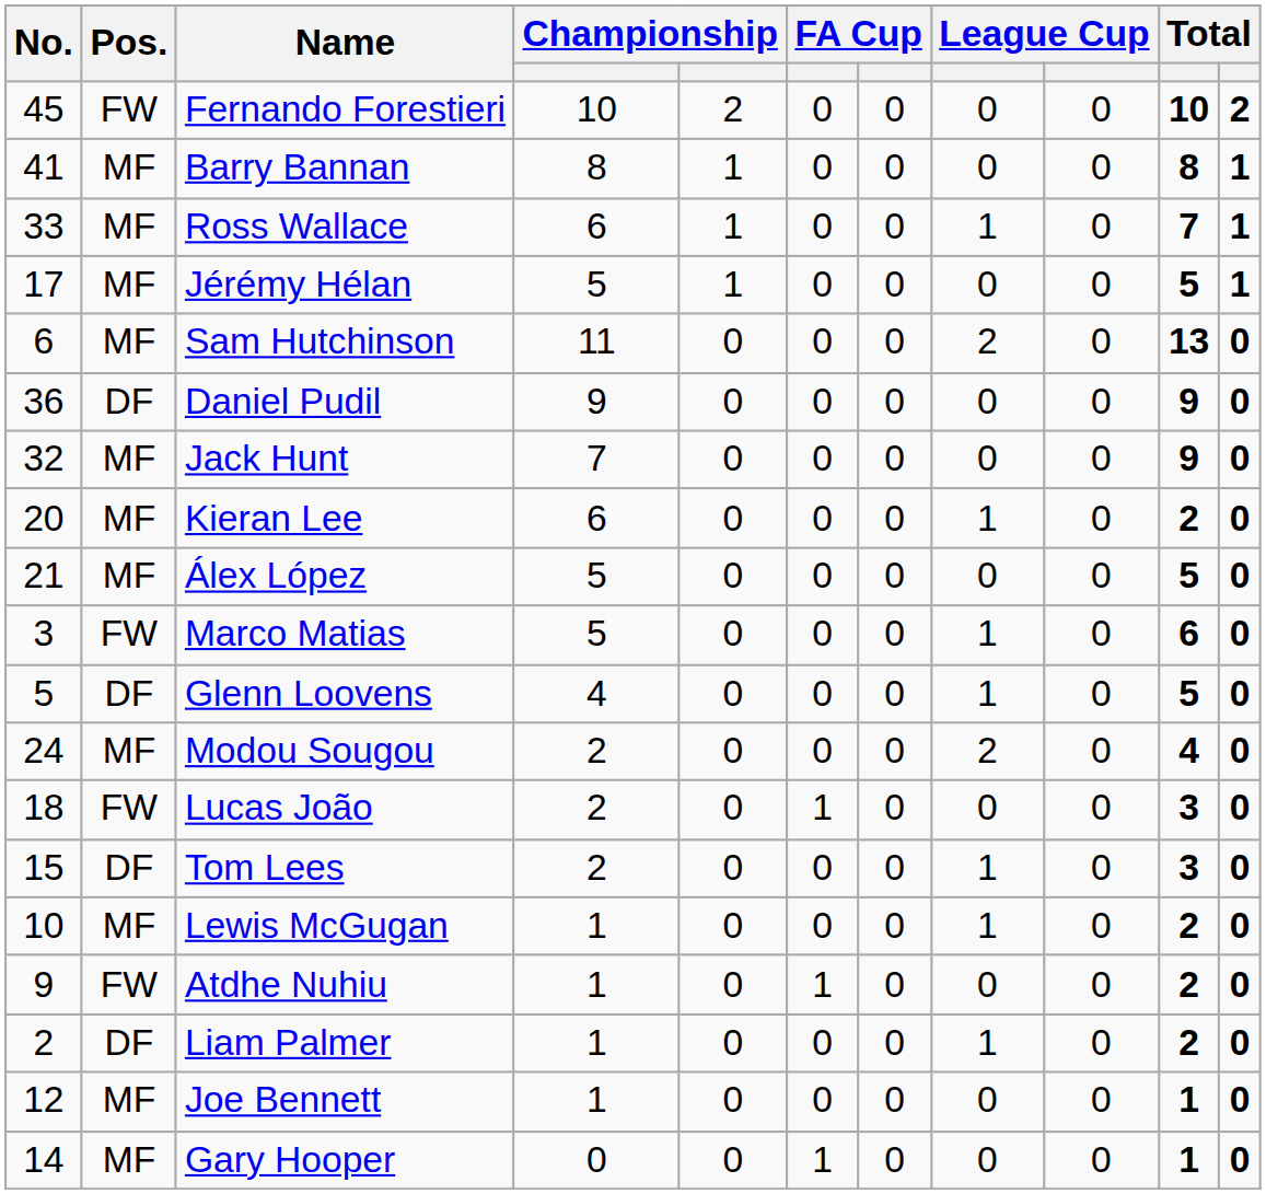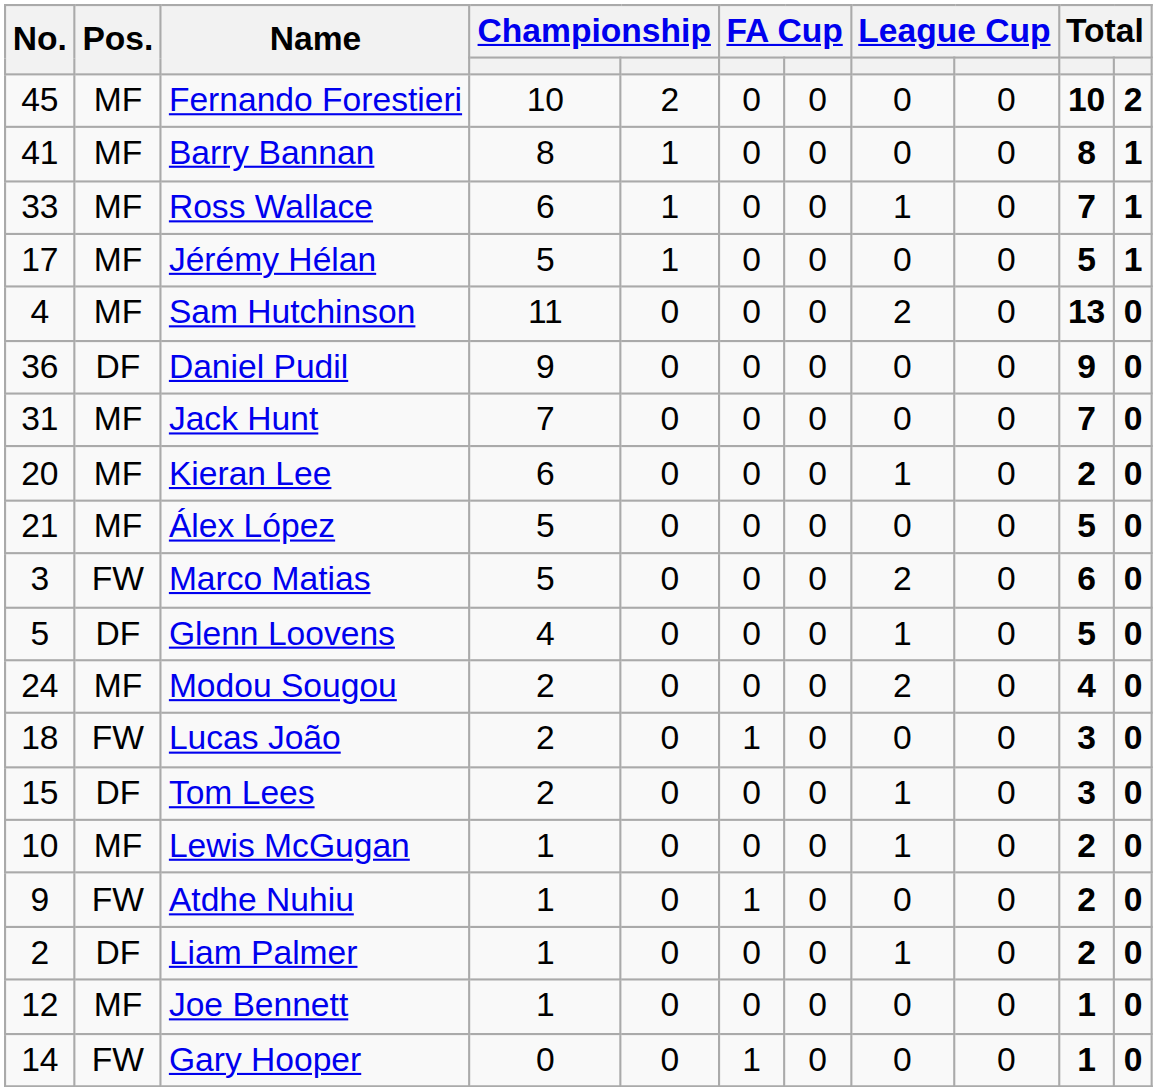 <table class="wikitable sortable" style="text-align: center;">
 <tr>
 <th rowspan="2">No.</th>
 <th rowspan="2">Pos.</th>
 <th rowspan="2">Name</th>
 <th colspan="2"><a href='#'>Championship</a></th>
 <th colspan="2"><a href='#'>FA Cup</a></th>
 <th colspan="2"><a href='#'>League Cup</a></th>
 <th colspan="2">Total</th>
 </tr>
 <tr>
 <th></th>
 <th></th>
 <th></th>
 <th></th>
 <th></th>
 <th></th>
 <th></th>
 <th></th>
 </tr>
 <tr>
 <td>45</td>
-<td>FW</td>
+<td>MF</td>
 <td align=left><a href='#'>Fernando Forestieri</a></td>
 <td>10</td>
 <td>2</td>
 <td>0</td>
 <td>0</td>
 <td>0</td>
 <td>0</td>
 <td><strong>10</strong></td>
 <td><strong>2</strong></td>
 </tr>
 <tr>
 <td>41</td>
 <td>MF</td>
 <td align=left><a href='#'>Barry Bannan</a></td>
 <td>8</td>
 <td>1</td>
 <td>0</td>
 <td>0</td>
 <td>0</td>
 <td>0</td>
 <td><strong>8</strong></td>
 <td><strong>1</strong></td>
 </tr>
 <tr>
 <td>33</td>
 <td>MF</td>
 <td align=left><a href='#'>Ross Wallace</a></td>
 <td>6</td>
 <td>1</td>
 <td>0</td>
 <td>0</td>
 <td>1</td>
 <td>0</td>
 <td><strong>7</strong></td>
 <td><strong>1</strong></td>
 </tr>
 <tr>
 <td>17</td>
 <td>MF</td>
 <td align=left><a href='#'>Jérémy Hélan</a></td>
 <td>5</td>
 <td>1</td>
 <td>0</td>
 <td>0</td>
 <td>0</td>
 <td>0</td>
 <td><strong>5</strong></td>
 <td><strong>1</strong></td>
 </tr>
 <tr>
-<td>6</td>
+<td>4</td>
 <td>MF</td>
 <td align=left><a href='#'>Sam Hutchinson</a></td>
 <td>11</td>
 <td>0</td>
 <td>0</td>
 <td>0</td>
 <td>2</td>
 <td>0</td>
 <td><strong>13</strong></td>
 <td><strong>0</strong></td>
 </tr>
 <tr>
 <td>36</td>
 <td>DF</td>
 <td align=left><a href='#'>Daniel Pudil</a></td>
 <td>9</td>
 <td>0</td>
 <td>0</td>
 <td>0</td>
 <td>0</td>
 <td>0</td>
 <td><strong>9</strong></td>
 <td><strong>0</strong></td>
 </tr>
 <tr>
-<td>32</td>
+<td>31</td>
 <td>MF</td>
 <td align=left><a href='#'>Jack Hunt</a></td>
 <td>7</td>
 <td>0</td>
 <td>0</td>
 <td>0</td>
 <td>0</td>
 <td>0</td>
-<td><strong>9</strong></td>
+<td><strong>7</strong></td>
 <td><strong>0</strong></td>
 </tr>
 <tr>
 <td>20</td>
 <td>MF</td>
 <td align=left><a href='#'>Kieran Lee</a></td>
 <td>6</td>
 <td>0</td>
 <td>0</td>
 <td>0</td>
 <td>1</td>
 <td>0</td>
 <td><strong>2</strong></td>
 <td><strong>0</strong></td>
 </tr>
 <tr>
 <td>21</td>
 <td>MF</td>
 <td align=left><a href='#'>Álex López</a></td>
 <td>5</td>
 <td>0</td>
 <td>0</td>
 <td>0</td>
 <td>0</td>
 <td>0</td>
 <td><strong>5</strong></td>
 <td><strong>0</strong></td>
 </tr>
 <tr>
 <td>3</td>
 <td>FW</td>
 <td align=left><a href='#'>Marco Matias</a></td>
 <td>5</td>
 <td>0</td>
 <td>0</td>
 <td>0</td>
-<td>1</td>
+<td>2</td>
 <td>0</td>
 <td><strong>6</strong></td>
 <td><strong>0</strong></td>
 </tr>
 <tr>
 <td>5</td>
 <td>DF</td>
 <td align=left><a href='#'>Glenn Loovens</a></td>
 <td>4</td>
 <td>0</td>
 <td>0</td>
 <td>0</td>
 <td>1</td>
 <td>0</td>
 <td><strong>5</strong></td>
 <td><strong>0</strong></td>
 </tr>
 <tr>
 <td>24</td>
 <td>MF</td>
 <td align=left><a href='#'>Modou Sougou</a></td>
 <td>2</td>
 <td>0</td>
 <td>0</td>
 <td>0</td>
 <td>2</td>
 <td>0</td>
 <td><strong>4</strong></td>
 <td><strong>0</strong></td>
 </tr>
 <tr>
 <td>18</td>
 <td>FW</td>
 <td align=left><a href='#'>Lucas João</a></td>
 <td>2</td>
 <td>0</td>
 <td>1</td>
 <td>0</td>
 <td>0</td>
 <td>0</td>
 <td><strong>3</strong></td>
 <td><strong>0</strong></td>
 </tr>
 <tr>
 <td>15</td>
 <td>DF</td>
 <td align=left><a href='#'>Tom Lees</a></td>
 <td>2</td>
 <td>0</td>
 <td>0</td>
 <td>0</td>
 <td>1</td>
 <td>0</td>
 <td><strong>3</strong></td>
 <td><strong>0</strong></td>
 </tr>
 <tr>
 <td>10</td>
 <td>MF</td>
 <td align=left><a href='#'>Lewis McGugan</a></td>
 <td>1</td>
 <td>0</td>
 <td>0</td>
 <td>0</td>
 <td>1</td>
 <td>0</td>
 <td><strong>2</strong></td>
 <td><strong>0</strong></td>
 </tr>
 <tr>
 <td>9</td>
 <td>FW</td>
 <td align=left><a href='#'>Atdhe Nuhiu</a></td>
 <td>1</td>
 <td>0</td>
 <td>1</td>
 <td>0</td>
 <td>0</td>
 <td>0</td>
 <td><strong>2</strong></td>
 <td><strong>0</strong></td>
 </tr>
 <tr>
 <td>2</td>
 <td>DF</td>
 <td align=left><a href='#'>Liam Palmer</a></td>
 <td>1</td>
 <td>0</td>
 <td>0</td>
 <td>0</td>
 <td>1</td>
 <td>0</td>
 <td><strong>2</strong></td>
 <td><strong>0</strong></td>
 </tr>
 <tr>
 <td>12</td>
 <td>MF</td>
 <td align=left><a href='#'>Joe Bennett</a></td>
 <td>1</td>
 <td>0</td>
 <td>0</td>
 <td>0</td>
 <td>0</td>
 <td>0</td>
 <td><strong>1</strong></td>
 <td><strong>0</strong></td>
 </tr>
 <tr>
 <td>14</td>
-<td>MF</td>
+<td>FW</td>
 <td align=left><a href='#'>Gary Hooper</a></td>
 <td>0</td>
 <td>0</td>
 <td>1</td>
 <td>0</td>
 <td>0</td>
 <td>0</td>
 <td><strong>1</strong></td>
 <td><strong>0</strong></td>
 </tr>
 <tr>
 </tr>
 </table>
